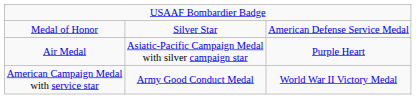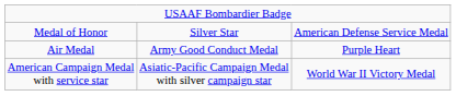 <table class="wikitable" style="margin:1em auto; text-align:center;">
 <tr>
 <td colspan="3"><a href='#'>USAAF Bombardier Badge</a></td>
 </tr>
 <tr>
 <td><a href='#'>Medal of Honor</a></td>
 <td><a href='#'>Silver Star</a></td>
 <td><a href='#'>American Defense Service Medal</a></td>
 </tr>
 <tr>
 <td><a href='#'>Air Medal</a></td>
-<td><a href='#'>Asiatic-Pacific Campaign Medal</a><br>with silver <a href='#'>campaign star</a></td>
+<td><a href='#'>Army Good Conduct Medal</a></td>
 <td><a href='#'>Purple Heart</a></td>
 </tr>
 <tr>
 <td><a href='#'>American Campaign Medal</a><br>with <a href='#'>service star</a></td>
-<td><a href='#'>Army Good Conduct Medal</a></td>
+<td><a href='#'>Asiatic-Pacific Campaign Medal</a><br>with silver <a href='#'>campaign star</a></td>
 <td><a href='#'>World War II Victory Medal</a></td>
 </tr>
 </table>
